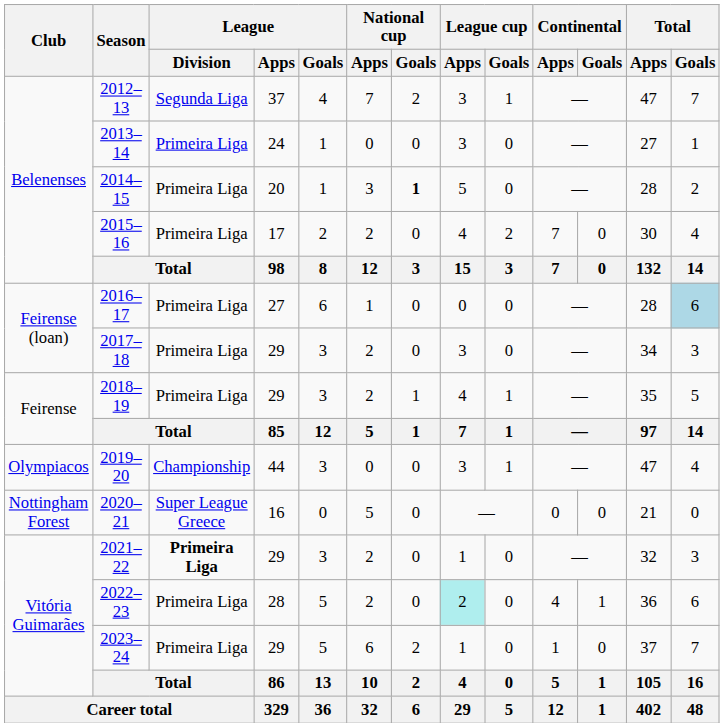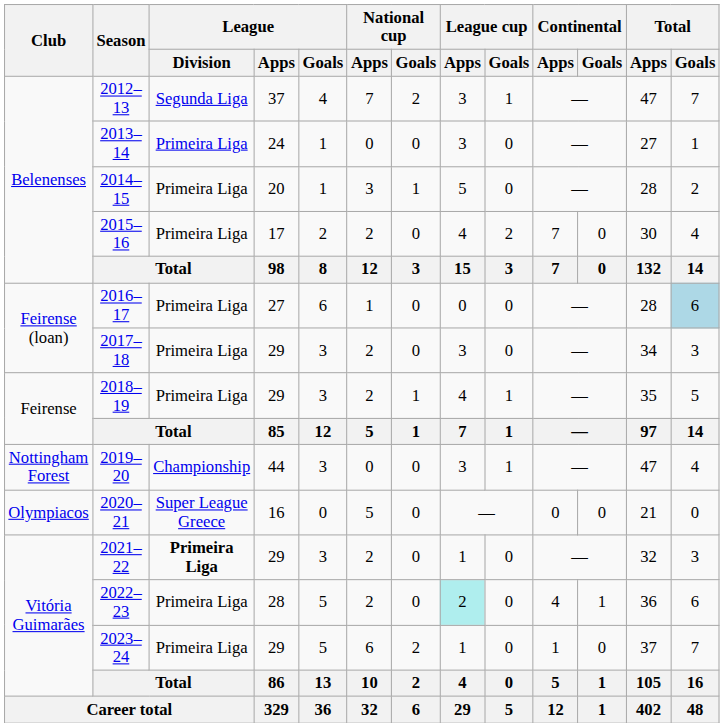 <table class="wikitable" style="text-align: center;">
 <tr>
 <th rowspan="2">Club</th>
 <th rowspan="2">Season</th>
 <th colspan="3">League</th>
 <th colspan="2">National cup</th>
 <th colspan="2">League cup</th>
 <th colspan="2">Continental</th>
 <th colspan="2">Total</th>
 </tr>
 <tr>
 <th>Division</th>
 <th>Apps</th>
 <th>Goals</th>
 <th>Apps</th>
 <th>Goals</th>
 <th>Apps</th>
 <th>Goals</th>
 <th>Apps</th>
 <th>Goals</th>
 <th>Apps</th>
 <th>Goals</th>
 </tr>
 <tr>
 <td rowspan="5"><a href='#'>Belenenses</a></td>
 <td><a href='#'>2012–13</a></td>
 <td><a href='#'>Segunda Liga</a></td>
 <td>37</td>
 <td>4</td>
 <td>7</td>
 <td>2</td>
 <td>3</td>
 <td>1</td>
 <td colspan=2>—</td>
 <td>47</td>
 <td>7</td>
 </tr>
 <tr>
 <td><a href='#'>2013–14</a></td>
 <td><a href='#'>Primeira Liga</a></td>
 <td>24</td>
 <td>1</td>
 <td>0</td>
 <td>0</td>
 <td>3</td>
 <td>0</td>
 <td colspan=2>—</td>
 <td>27</td>
 <td>1</td>
 </tr>
 <tr>
 <td><a href='#'>2014–15</a></td>
 <td>Primeira Liga</td>
 <td>20</td>
 <td>1</td>
 <td>3</td>
-<td><strong>1</strong></td>
+<td>1</td>
 <td>5</td>
 <td>0</td>
 <td colspan=2>—</td>
 <td>28</td>
 <td>2</td>
 </tr>
 <tr>
 <td><a href='#'>2015–16</a></td>
 <td>Primeira Liga</td>
 <td>17</td>
 <td>2</td>
 <td>2</td>
 <td>0</td>
 <td>4</td>
 <td>2</td>
 <td>7</td>
 <td>0</td>
 <td>30</td>
 <td>4</td>
 </tr>
 <tr>
 <th colspan=2>Total</th>
 <th>98</th>
 <th>8</th>
 <th>12</th>
 <th>3</th>
 <th>15</th>
 <th>3</th>
 <th>7</th>
 <th>0</th>
 <th>132</th>
 <th>14</th>
 </tr>
 <tr>
 <td rowspan="2"><a href='#'>Feirense</a> (loan)</td>
 <td><a href='#'>2016–17</a></td>
 <td>Primeira Liga</td>
 <td>27</td>
 <td>6</td>
 <td>1</td>
 <td>0</td>
 <td>0</td>
 <td>0</td>
 <td colspan=2>—</td>
 <td>28</td>
 <td style="background: lightblue;">6</td>
 </tr>
 <tr>
 <td><a href='#'>2017–18</a></td>
 <td>Primeira Liga</td>
 <td>29</td>
 <td>3</td>
 <td>2</td>
 <td>0</td>
 <td>3</td>
 <td>0</td>
 <td colspan=2>—</td>
 <td>34</td>
 <td>3</td>
 </tr>
 <tr>
 <td rowspan="2">Feirense</td>
 <td><a href='#'>2018–19</a></td>
 <td>Primeira Liga</td>
 <td>29</td>
 <td>3</td>
 <td>2</td>
 <td>1</td>
 <td>4</td>
 <td>1</td>
 <td colspan=2>—</td>
 <td>35</td>
 <td>5</td>
 </tr>
 <tr>
 <th colspan=2>Total</th>
 <th>85</th>
 <th>12</th>
 <th>5</th>
 <th>1</th>
 <th>7</th>
 <th>1</th>
 <th colspan=2>—</th>
 <th>97</th>
 <th>14</th>
 </tr>
 <tr>
-<td><a href='#'>Olympiacos</a></td>
+<td><a href='#'>Nottingham Forest</a></td>
 <td><a href='#'>2019–20</a></td>
 <td><a href='#'>Championship</a></td>
 <td>44</td>
 <td>3</td>
 <td>0</td>
 <td>0</td>
 <td>3</td>
 <td>1</td>
 <td colspan="2">—</td>
 <td>47</td>
 <td>4</td>
 </tr>
 <tr>
-<td><a href='#'>Nottingham Forest</a></td>
+<td><a href='#'>Olympiacos</a></td>
 <td><a href='#'>2020–21</a></td>
 <td><a href='#'>Super League Greece</a></td>
 <td>16</td>
 <td>0</td>
 <td>5</td>
 <td>0</td>
 <td colspan="2">—</td>
 <td>0</td>
 <td>0</td>
 <td>21</td>
 <td>0</td>
 </tr>
 <tr>
 <td rowspan="4"><a href='#'>Vitória Guimarães</a></td>
 <td><a href='#'>2021–22</a></td>
 <td><strong>Primeira Liga</strong></td>
 <td>29</td>
 <td>3</td>
 <td>2</td>
 <td>0</td>
 <td>1</td>
 <td>0</td>
 <td colspan=2>—</td>
 <td>32</td>
 <td>3</td>
 </tr>
 <tr>
 <td><a href='#'>2022–23</a></td>
 <td>Primeira Liga</td>
 <td>28</td>
 <td>5</td>
 <td>2</td>
 <td>0</td>
 <td style="background: paleturquoise;">2</td>
 <td>0</td>
 <td>4</td>
 <td>1</td>
 <td>36</td>
 <td>6</td>
 </tr>
 <tr>
 <td><a href='#'>2023–24</a></td>
 <td>Primeira Liga</td>
 <td>29</td>
 <td>5</td>
 <td>6</td>
 <td>2</td>
 <td>1</td>
 <td>0</td>
 <td>1</td>
 <td>0</td>
 <td>37</td>
 <td>7</td>
 </tr>
 <tr>
 <th colspan="2">Total</th>
 <th>86</th>
 <th>13</th>
 <th>10</th>
 <th>2</th>
 <th>4</th>
 <th>0</th>
 <th>5</th>
 <th>1</th>
 <th>105</th>
 <th>16</th>
 </tr>
 <tr>
 <th colspan="3">Career total</th>
 <th>329</th>
 <th>36</th>
 <th>32</th>
 <th>6</th>
 <th>29</th>
 <th>5</th>
 <th>12</th>
 <th>1</th>
 <th>402</th>
 <th>48</th>
 </tr>
 </table>
